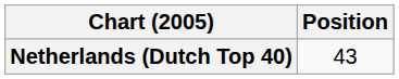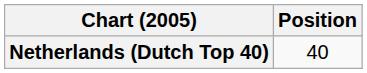 <table class="wikitable plainrowheaders">
 <tr>
 <th>Chart (2005)</th>
 <th>Position</th>
 </tr>
 <tr>
 <th scope="row">Netherlands (Dutch Top 40)</th>
-<td align="center">43</td>
+<td align="center">40</td>
 </tr>
 </table>
